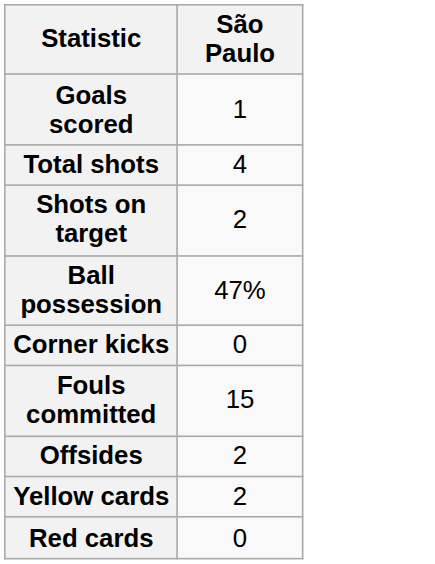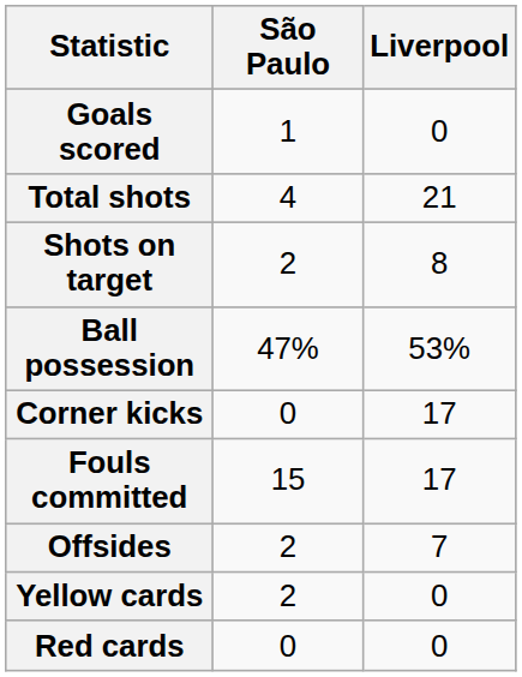 <table class="wikitable plainrowheaders" style="text-align: center">
 <tr>
 <th scope="col" width=100>Statistic</th>
 <th scope="col" width=70>São Paulo</th>
+<th scope="col" width=70>Liverpool</th>
 </tr>
 <tr>
 <th scope="row">Goals scored</th>
 <td>1</td>
+<td>0</td>
 </tr>
 <tr>
 <th scope="row">Total shots</th>
 <td>4</td>
+<td>21</td>
 </tr>
 <tr>
 <th scope="row">Shots on target</th>
 <td>2</td>
+<td>8</td>
 </tr>
 <tr>
 <th scope="row">Ball possession</th>
 <td>47%</td>
+<td>53%</td>
 </tr>
 <tr>
 <th scope="row">Corner kicks</th>
 <td>0</td>
+<td>17</td>
 </tr>
 <tr>
 <th scope="row">Fouls committed</th>
 <td>15</td>
+<td>17</td>
 </tr>
 <tr>
 <th scope="row">Offsides</th>
 <td>2</td>
+<td>7</td>
 </tr>
 <tr>
 <th scope="row">Yellow cards</th>
 <td>2</td>
+<td>0</td>
 </tr>
 <tr>
 <th scope="row">Red cards</th>
 <td>0</td>
+<td>0</td>
 </tr>
 </table>
